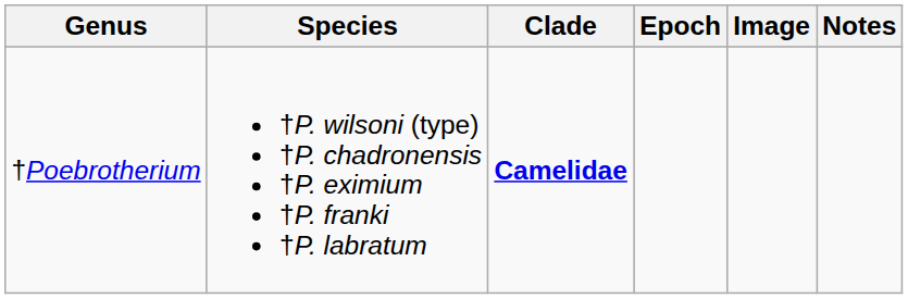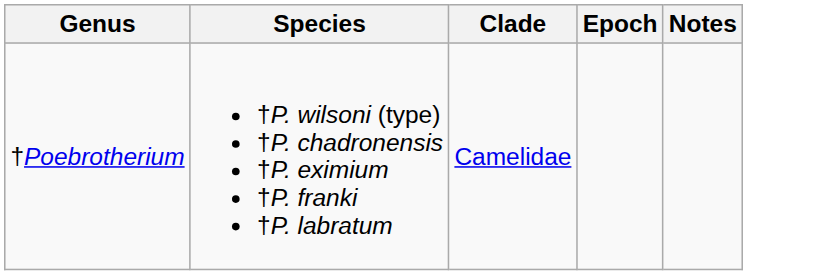 <table class="wikitable sortable">
 <tr>
 <th>Genus</th>
 <th>Species</th>
 <th>Clade</th>
 <th>Epoch</th>
-<th>Image</th>
 <th>Notes</th>
 </tr>
 <tr>
 <td>†<em><a href='#'>Poebrotherium</a></em></td>
 <td><br><ul><li>†<em>P. wilsoni</em> (type)</li><li>†<em>P. chadronensis</em></li><li>†<em>P. eximium</em></li><li>†<em>P. franki</em></li><li>†<em>P. labratum</em></li></ul></td>
-<td><strong><a href='#'>Camelidae</a></strong></td>
-<td></td>
+<td><a href='#'>Camelidae</a></td>
 <td></td>
 <td></td>
 </tr>
 </table>
